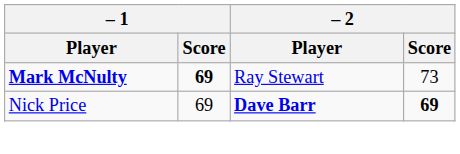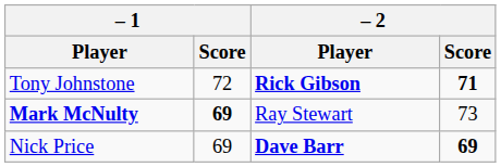 <table class=wikitable>
 <tr>
 <th colspan=2> – 1</th>
 <th colspan=2> – 2</th>
 </tr>
 <tr>
 <th width=145>Player</th>
 <th>Score</th>
 <th width=145>Player</th>
 <th>Score</th>
+</tr>
+<tr>
+<td><a href='#'>Tony Johnstone</a></td>
+<td align=center>72</td>
+<td><strong><a href='#'>Rick Gibson</a></strong></td>
+<td align=center><strong>71</strong></td>
 </tr>
 <tr>
 <td><strong><a href='#'>Mark McNulty</a></strong></td>
 <td align=center><strong>69</strong></td>
 <td><a href='#'>Ray Stewart</a></td>
 <td align=center>73</td>
 </tr>
 <tr>
 <td><a href='#'>Nick Price</a></td>
 <td align=center>69</td>
 <td><strong><a href='#'>Dave Barr</a></strong></td>
 <td align=center><strong>69</strong></td>
 </tr>
 </table>
